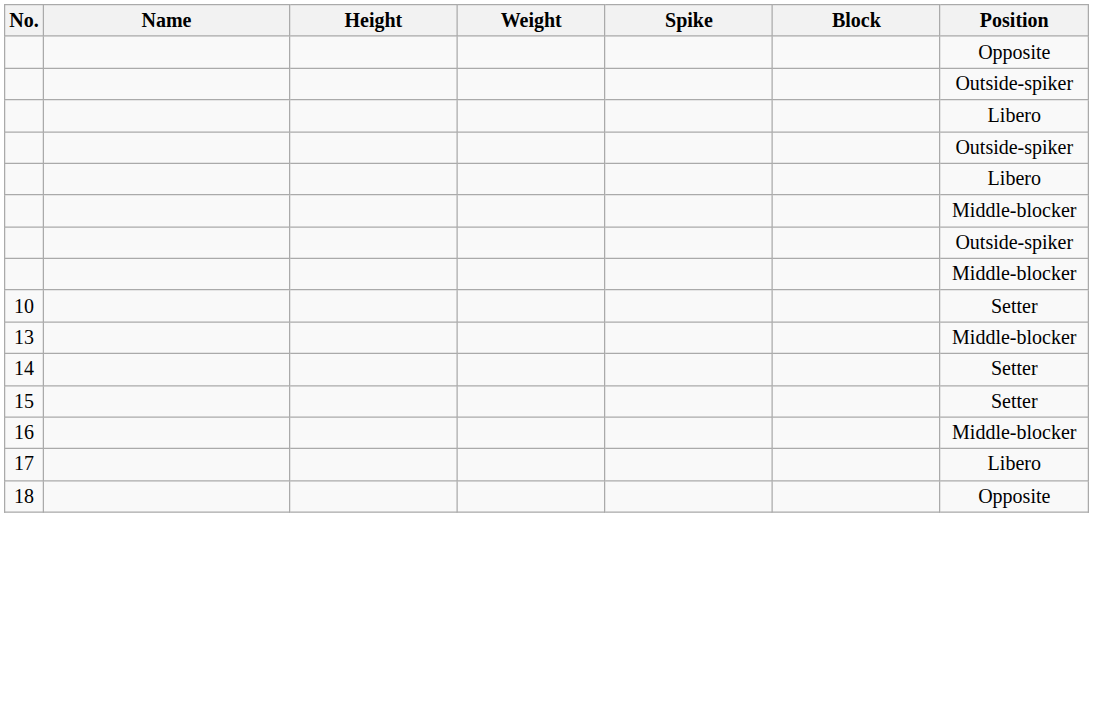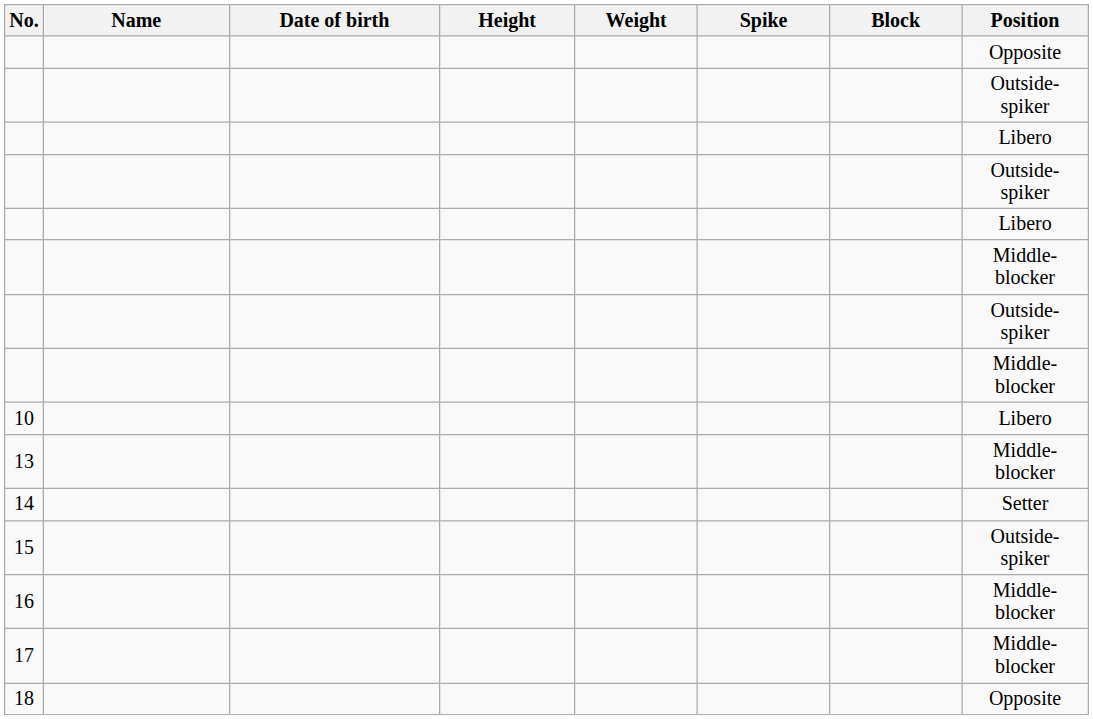 <table class="wikitable sortable" style="font-size:100%; text-align:center;">
 <tr>
 <th>No.</th>
 <th style="width:12em">Name</th>
+<th style="width:14em">Date of birth</th>
 <th style="width:8em">Height</th>
 <th style="width:7em">Weight</th>
 <th style="width:8em">Spike</th>
 <th style="width:8em">Block</th>
 <th style="width:7em">Position</th>
 </tr>
 <tr>
 <td></td>
 <td align=left> </td>
+<td align=right></td>
 <td></td>
 <td></td>
 <td></td>
 <td></td>
 <td>Opposite</td>
 </tr>
 <tr>
 <td></td>
 <td align=left> </td>
+<td align=right></td>
 <td></td>
 <td></td>
 <td></td>
 <td></td>
 <td>Outside-spiker</td>
 </tr>
 <tr>
 <td></td>
 <td align=left> </td>
+<td align=right></td>
 <td></td>
 <td></td>
 <td></td>
 <td></td>
 <td>Libero</td>
 </tr>
 <tr>
 <td></td>
 <td align=left> </td>
+<td align=right></td>
 <td></td>
 <td></td>
 <td></td>
 <td></td>
 <td>Outside-spiker</td>
 </tr>
 <tr>
 <td></td>
 <td align=left> </td>
+<td align=right></td>
 <td></td>
 <td></td>
 <td></td>
 <td></td>
 <td>Libero</td>
 </tr>
 <tr>
 <td></td>
 <td align=left> </td>
+<td align=right></td>
 <td></td>
 <td></td>
 <td></td>
 <td></td>
 <td>Middle-blocker</td>
 </tr>
 <tr>
 <td></td>
 <td align=left> </td>
+<td align=right></td>
 <td></td>
 <td></td>
 <td></td>
 <td></td>
 <td>Outside-spiker</td>
 </tr>
 <tr>
 <td></td>
 <td align=left> </td>
+<td align=right></td>
 <td></td>
 <td></td>
 <td></td>
 <td></td>
 <td>Middle-blocker</td>
 </tr>
 <tr>
 <td>10</td>
 <td align=left> </td>
+<td align=right></td>
 <td></td>
 <td></td>
 <td></td>
 <td></td>
-<td>Setter</td>
+<td>Libero</td>
 </tr>
 <tr>
 <td>13</td>
 <td align=left> </td>
+<td align=right></td>
 <td></td>
 <td></td>
 <td></td>
 <td></td>
 <td>Middle-blocker</td>
 </tr>
 <tr>
 <td>14</td>
 <td align=left> </td>
+<td align=right></td>
 <td></td>
 <td></td>
 <td></td>
 <td></td>
 <td>Setter</td>
 </tr>
 <tr>
 <td>15</td>
 <td align=left> </td>
+<td align=right></td>
 <td></td>
 <td></td>
 <td></td>
 <td></td>
-<td>Setter</td>
+<td>Outside-spiker</td>
 </tr>
 <tr>
 <td>16</td>
 <td align=left> </td>
+<td align=right></td>
 <td></td>
 <td></td>
 <td></td>
 <td></td>
 <td>Middle-blocker</td>
 </tr>
 <tr>
 <td>17</td>
 <td align=left> </td>
+<td align=right></td>
 <td></td>
 <td></td>
 <td></td>
 <td></td>
-<td>Libero</td>
+<td>Middle-blocker</td>
 </tr>
 <tr>
 <td>18</td>
 <td align=left> </td>
+<td align=right></td>
 <td></td>
 <td></td>
 <td></td>
 <td></td>
 <td>Opposite</td>
 </tr>
 </table>
